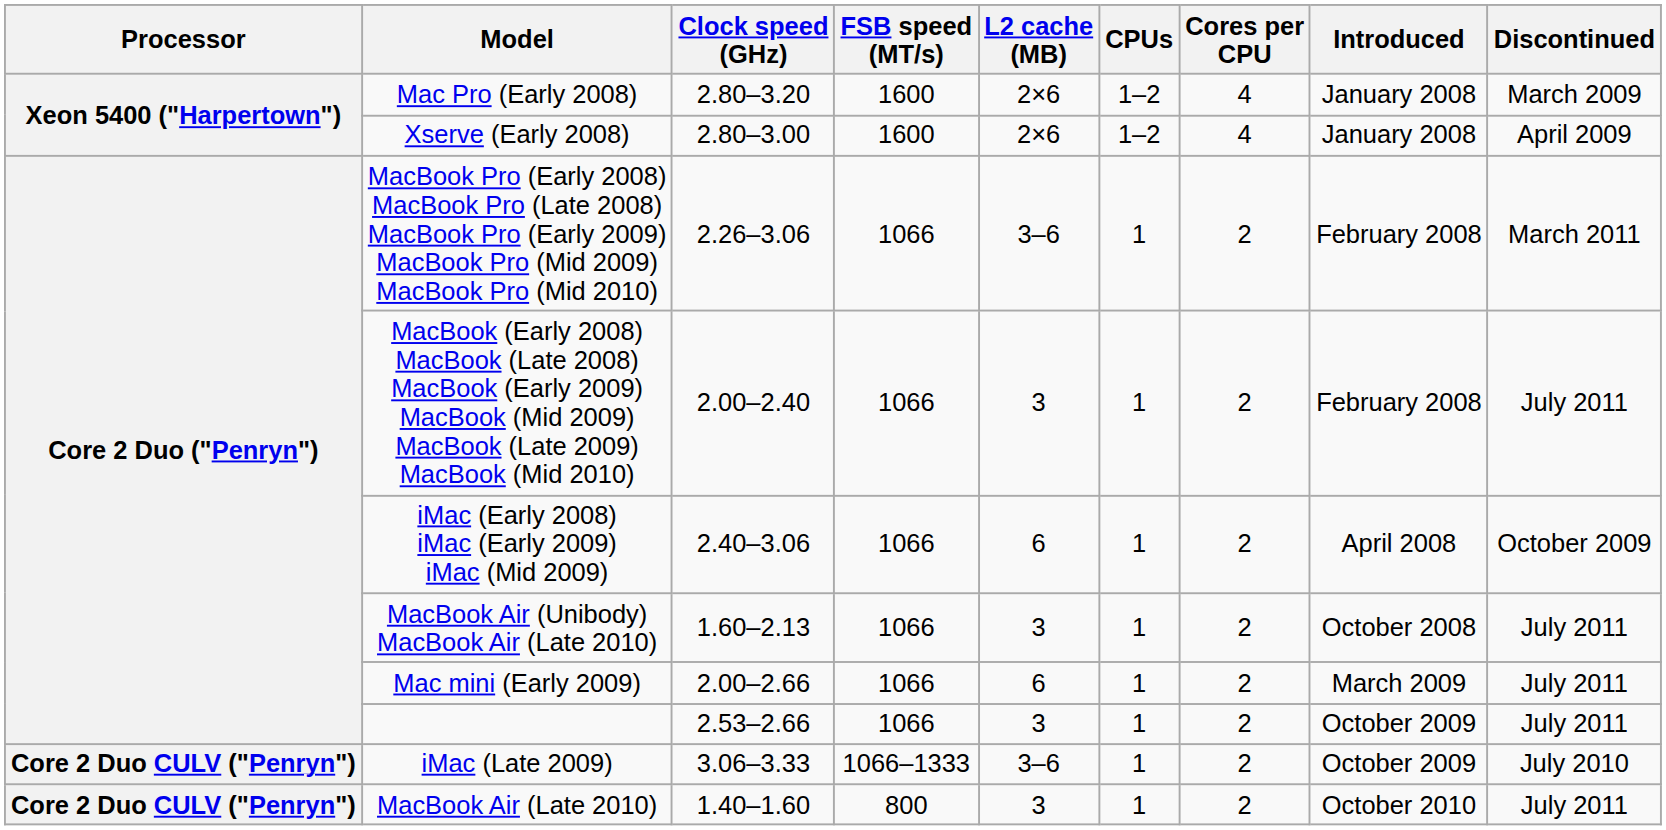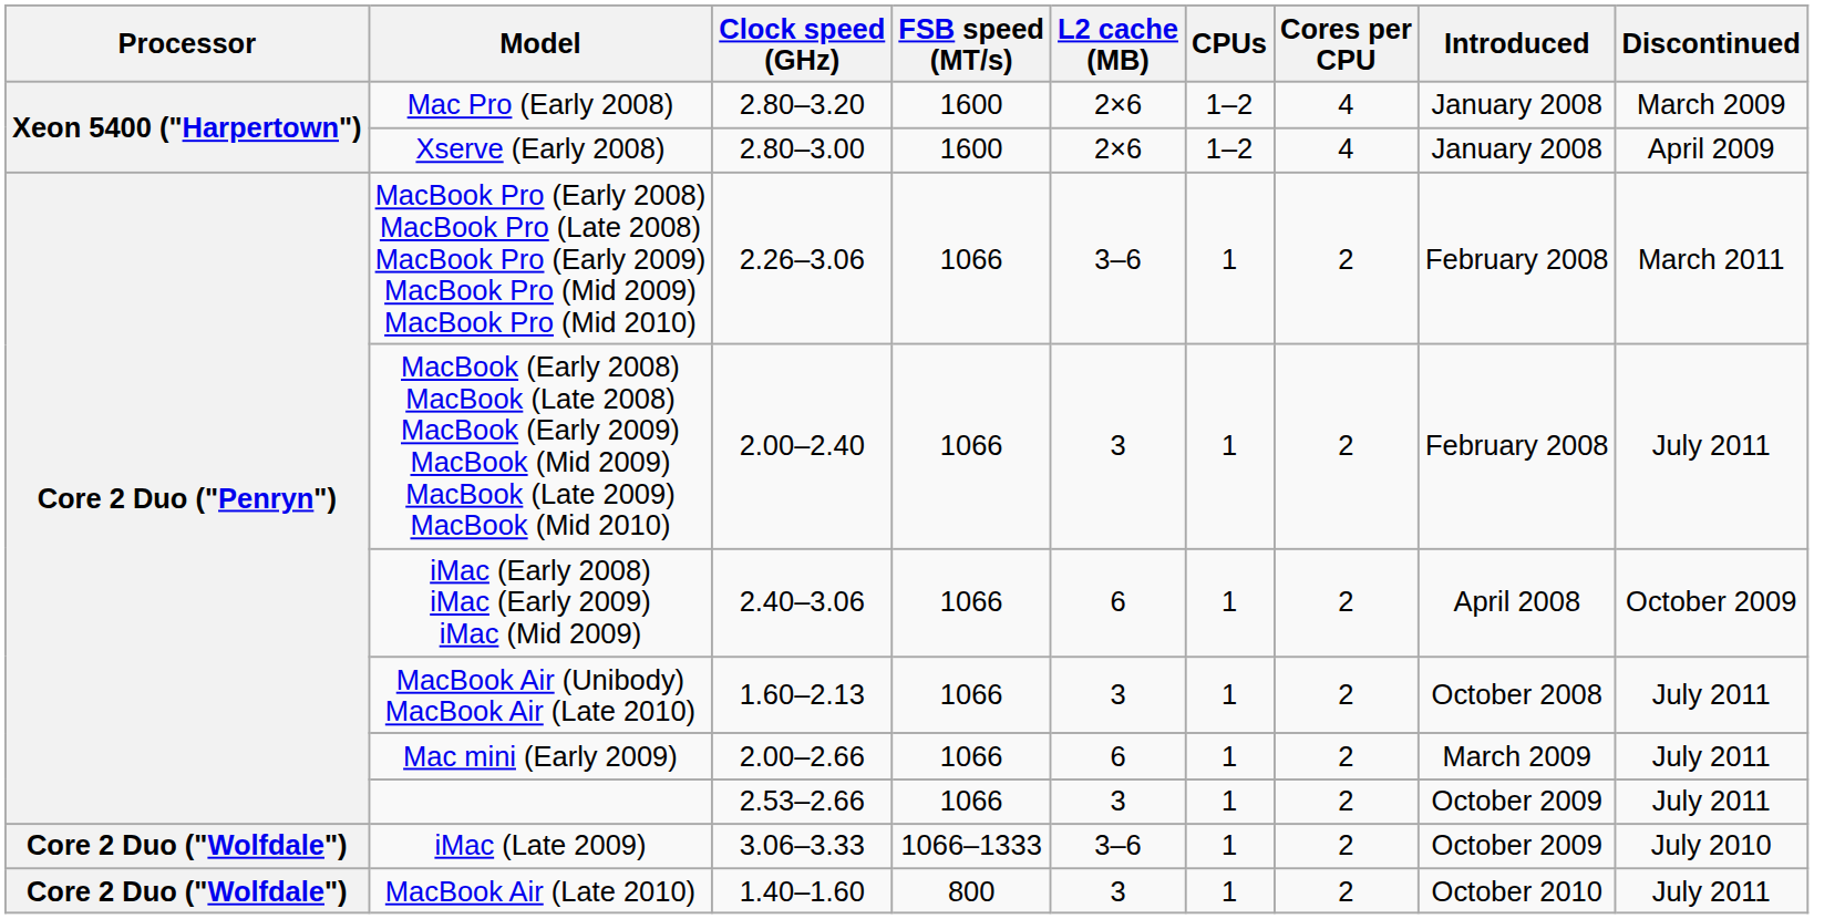 <table class="wikitable sortable" style="font-size:smaller; text-align:center">
 <tr>
 <th>Processor</th>
 <th>Model</th>
 <th><a href='#'>Clock speed</a><br>(GHz)</th>
 <th><a href='#'>FSB</a> speed<br>(MT/s)</th>
 <th><a href='#'>L2 cache</a><br>(MB)</th>
 <th>CPUs</th>
 <th>Cores per<br>CPU</th>
 <th>Introduced</th>
 <th>Discontinued</th>
 </tr>
 <tr>
 <th rowspan=2>Xeon 5400 ("<a href='#'>Harpertown</a>")</th>
 <td><a href='#'>Mac Pro</a> (Early 2008)</td>
 <td>2.80–3.20</td>
 <td>1600</td>
 <td>2×6</td>
 <td>1–2</td>
 <td>4</td>
 <td>January 2008</td>
 <td>March 2009</td>
 </tr>
 <tr>
 <td><a href='#'>Xserve</a> (Early 2008)</td>
 <td>2.80–3.00</td>
 <td>1600</td>
 <td>2×6</td>
 <td>1–2</td>
 <td>4</td>
 <td>January 2008</td>
 <td>April 2009</td>
 </tr>
 <tr>
 <th rowspan=6>Core 2 Duo ("<a href='#'>Penryn</a>")</th>
 <td><a href='#'>MacBook Pro</a> (Early 2008)<br><a href='#'>MacBook Pro</a> (Late 2008)<br><a href='#'>MacBook Pro</a> (Early 2009)<br><a href='#'>MacBook Pro</a> (Mid 2009)<br><a href='#'>MacBook Pro</a> (Mid 2010)</td>
 <td>2.26–3.06</td>
 <td>1066</td>
 <td>3–6</td>
 <td>1</td>
 <td>2</td>
 <td>February 2008</td>
 <td>March 2011</td>
 </tr>
 <tr>
 <td><a href='#'>MacBook</a> (Early 2008)<br><a href='#'>MacBook</a> (Late 2008)<br><a href='#'>MacBook</a> (Early 2009)<br><a href='#'>MacBook</a> (Mid 2009)<br><a href='#'>MacBook</a> (Late 2009)<br><a href='#'>MacBook</a> (Mid 2010)</td>
 <td>2.00–2.40</td>
 <td>1066</td>
 <td>3</td>
 <td>1</td>
 <td>2</td>
 <td>February 2008</td>
 <td>July 2011</td>
 </tr>
 <tr>
 <td><a href='#'>iMac</a> (Early 2008)<br><a href='#'>iMac</a> (Early 2009)<br><a href='#'>iMac</a> (Mid 2009)</td>
 <td>2.40–3.06</td>
 <td>1066</td>
 <td>6</td>
 <td>1</td>
 <td>2</td>
 <td>April 2008</td>
 <td>October 2009</td>
 </tr>
 <tr>
 <td><a href='#'>MacBook Air</a> (Unibody)<br><a href='#'>MacBook Air</a> (Late 2010)</td>
 <td>1.60–2.13</td>
 <td>1066</td>
 <td>3</td>
 <td>1</td>
 <td>2</td>
 <td>October 2008</td>
 <td>July 2011</td>
 </tr>
 <tr>
 <td><a href='#'>Mac mini</a> (Early 2009)</td>
 <td>2.00–2.66</td>
 <td>1066</td>
 <td>6</td>
 <td>1</td>
 <td>2</td>
 <td>March 2009</td>
 <td>July 2011</td>
 </tr>
 <tr>
 <td></td>
 <td>2.53–2.66</td>
 <td>1066</td>
 <td>3</td>
 <td>1</td>
 <td>2</td>
 <td>October 2009</td>
 <td>July 2011</td>
 </tr>
 <tr>
-<th>Core 2 Duo <a href='#'>CULV</a> ("<a href='#'>Penryn</a>")</th>
+<th>Core 2 Duo ("<a href='#'>Wolfdale</a>")</th>
 <td><a href='#'>iMac</a> (Late 2009)</td>
 <td>3.06–3.33</td>
 <td>1066–1333</td>
 <td>3–6</td>
 <td>1</td>
 <td>2</td>
 <td>October 2009</td>
 <td>July 2010</td>
 </tr>
 <tr>
-<th>Core 2 Duo <a href='#'>CULV</a> ("<a href='#'>Penryn</a>")</th>
+<th>Core 2 Duo ("<a href='#'>Wolfdale</a>")</th>
 <td><a href='#'>MacBook Air</a> (Late 2010)</td>
 <td>1.40–1.60</td>
 <td>800</td>
 <td>3</td>
 <td>1</td>
 <td>2</td>
 <td>October 2010</td>
 <td>July 2011</td>
 </tr>
 </table>
